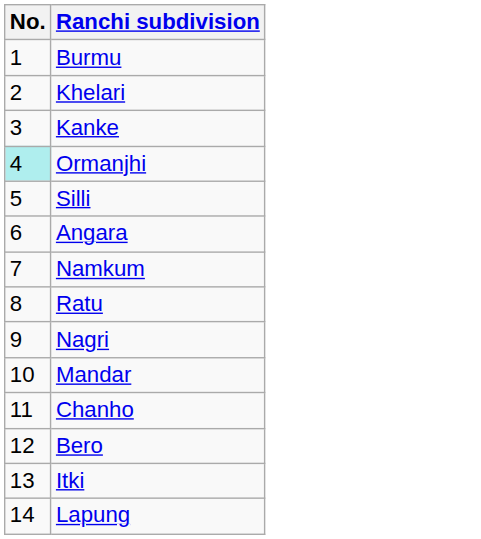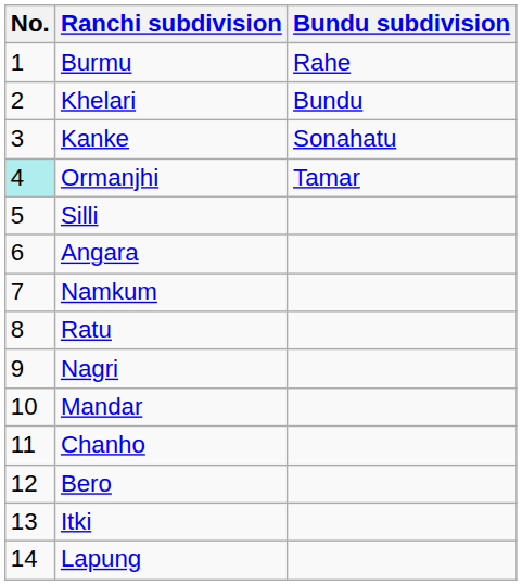 <table class="wikitable">
 <tr>
 <th>No.</th>
 <th><a href='#'>Ranchi subdivision</a></th>
+<th><a href='#'>Bundu subdivision</a></th>
 </tr>
 <tr>
 <td>1</td>
 <td><a href='#'>Burmu</a></td>
+<td><a href='#'>Rahe</a></td>
 </tr>
 <tr>
 <td>2</td>
 <td><a href='#'>Khelari</a></td>
+<td><a href='#'>Bundu</a></td>
 </tr>
 <tr>
 <td>3</td>
 <td><a href='#'>Kanke</a></td>
+<td><a href='#'>Sonahatu</a></td>
 </tr>
 <tr>
 <td style="background: paleturquoise;">4</td>
 <td><a href='#'>Ormanjhi</a></td>
+<td><a href='#'>Tamar</a></td>
 </tr>
 <tr>
 <td>5</td>
 <td><a href='#'>Silli</a></td>
+<td></td>
 </tr>
 <tr>
 <td>6</td>
 <td><a href='#'>Angara</a></td>
+<td></td>
 </tr>
 <tr>
 <td>7</td>
 <td><a href='#'>Namkum</a></td>
+<td></td>
 </tr>
 <tr>
 <td>8</td>
 <td><a href='#'>Ratu</a></td>
+<td></td>
 </tr>
 <tr>
 <td>9</td>
 <td><a href='#'>Nagri</a></td>
+<td></td>
 </tr>
 <tr>
 <td>10</td>
 <td><a href='#'>Mandar</a></td>
+<td></td>
 </tr>
 <tr>
 <td>11</td>
 <td><a href='#'>Chanho</a></td>
+<td></td>
 </tr>
 <tr>
 <td>12</td>
 <td><a href='#'>Bero</a></td>
+<td></td>
 </tr>
 <tr>
 <td>13</td>
 <td><a href='#'>Itki</a></td>
+<td></td>
 </tr>
 <tr>
 <td>14</td>
 <td><a href='#'>Lapung</a></td>
+<td></td>
 </tr>
 </table>
